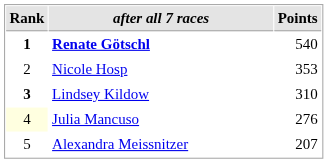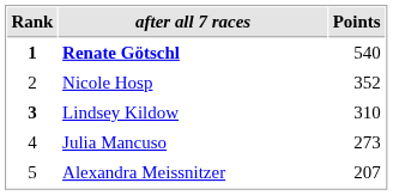 <table cellspacing="1" cellpadding="3" style="border:1px solid #AAAAAA;font-size:86%">
 <tr bgcolor="#E4E4E4">
 <th style="border-bottom:1px solid #AAAAAA" width=10>Rank</th>
 <th style="border-bottom:1px solid #AAAAAA" width=200><em>after all 7 races</em></th>
 <th style="border-bottom:1px solid #AAAAAA" width=20>Points</th>
 </tr>
 <tr>
 <td align="center"><strong>1</strong></td>
 <td> <strong><a href='#'>Renate Götschl</a> </strong></td>
 <td align="right">540</td>
 </tr>
 <tr>
 <td align="center">2</td>
 <td> <a href='#'>Nicole Hosp</a></td>
-<td align="right">353</td>
+<td align="right">352</td>
 </tr>
 <tr>
 <td align="center"><strong>3</strong></td>
 <td> <a href='#'>Lindsey Kildow</a></td>
 <td align="right">310</td>
 </tr>
 <tr>
-<td align="center" style="background: lightyellow;">4</td>
+<td align="center">4</td>
 <td> <a href='#'>Julia Mancuso</a></td>
-<td align="right">276</td>
+<td align="right">273</td>
 </tr>
 <tr>
 <td align="center">5</td>
 <td> <a href='#'>Alexandra Meissnitzer</a></td>
 <td align="right">207</td>
 </tr>
 </table>
